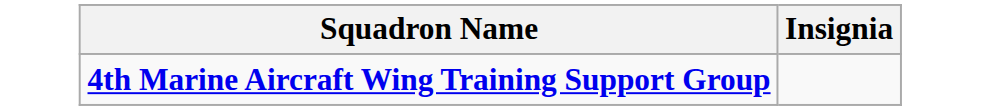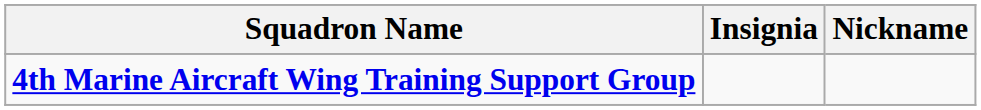 <table class="wikitable sortable" style="margin:1em auto; text-align:center">
 <tr>
 <th>Squadron Name</th>
 <th>Insignia</th>
+<th>Nickname</th>
 </tr>
 <tr>
 <td><strong><a href='#'>4th Marine Aircraft Wing Training Support Group</a></strong></td>
 <td></td>
+<td></td>
 </tr>
 </table>
